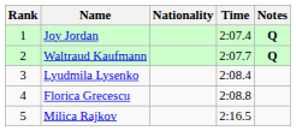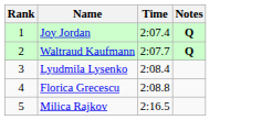 <table class="wikitable sortable" style="text-align:center">
 <tr>
 <th>Rank</th>
 <th>Name</th>
-<th>Nationality</th>
 <th>Time</th>
 <th>Notes</th>
 </tr>
 <tr bgcolor=ccffcc>
 <td>1</td>
 <td align=left><a href='#'>Joy Jordan</a></td>
-<td align=left></td>
 <td>2:07.4</td>
 <td><strong>Q</strong></td>
 </tr>
 <tr bgcolor=ccffcc>
 <td>2</td>
 <td align=left><a href='#'>Waltraud Kaufmann</a></td>
-<td align=left></td>
 <td>2:07.7</td>
 <td><strong>Q</strong></td>
 </tr>
 <tr>
 <td>3</td>
 <td align=left><a href='#'>Lyudmila Lysenko</a></td>
-<td align=left></td>
 <td>2:08.4</td>
 <td></td>
 </tr>
 <tr>
 <td>4</td>
 <td align=left><a href='#'>Florica Grecescu</a></td>
-<td align=left></td>
 <td>2:08.8</td>
 <td></td>
 </tr>
 <tr>
 <td>5</td>
 <td align=left><a href='#'>Milica Rajkov</a></td>
-<td align=left></td>
 <td>2:16.5</td>
 <td></td>
 </tr>
 </table>
